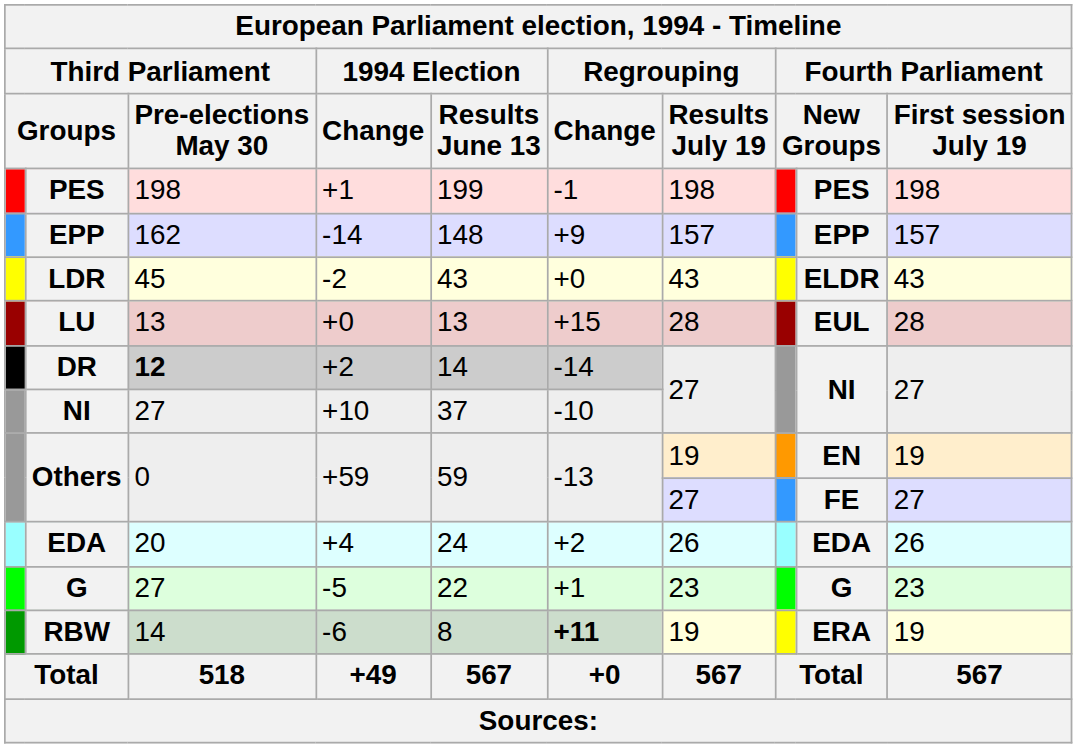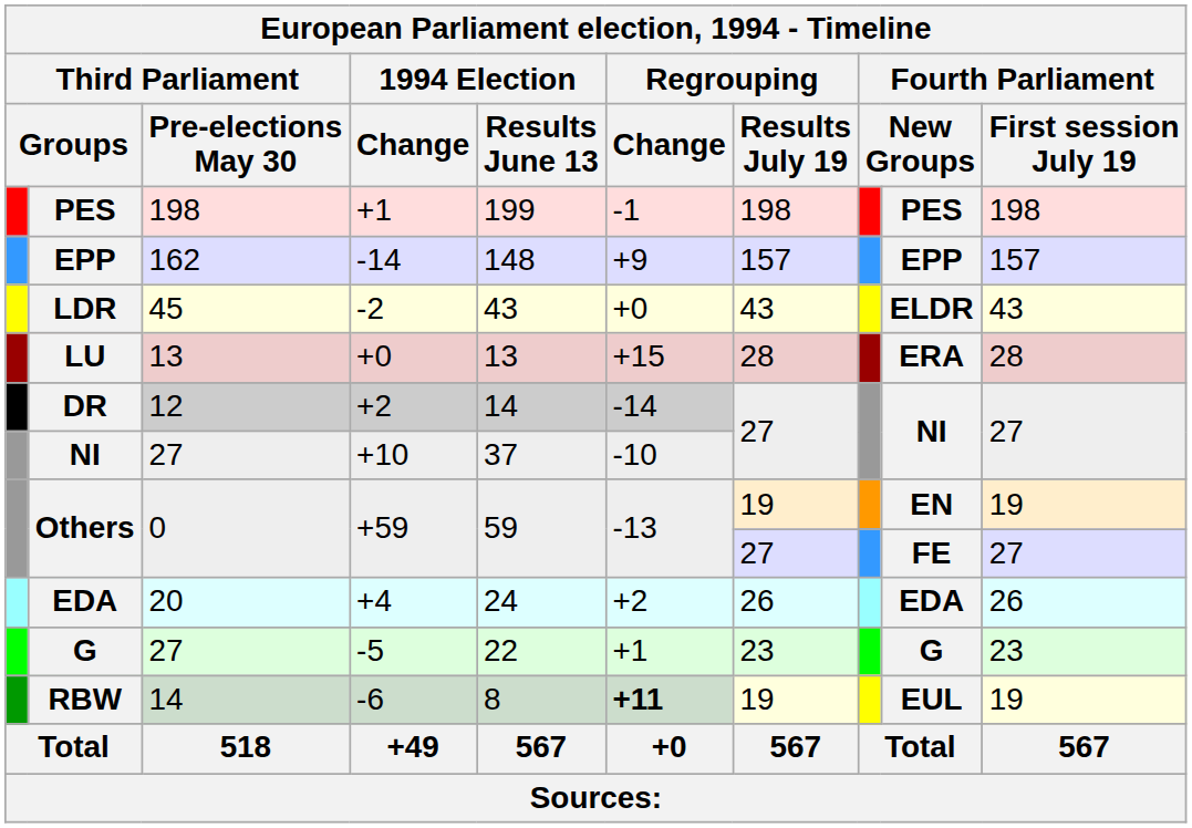 <table class="wikitable">
 <tr>
 <th colspan="10">European Parliament election, 1994 - Timeline</th>
 </tr>
 <tr>
 <th colspan="3">Third Parliament</th>
 <th colspan="2">1994 Election</th>
 <th colspan="2">Regrouping</th>
 <th colspan="3">Fourth Parliament</th>
 </tr>
 <tr>
 <th colspan="2">Groups</th>
 <th>Pre-elections<br>May 30</th>
 <th>Change</th>
 <th>Results<br>June 13</th>
 <th>Change</th>
 <th>Results<br>July 19</th>
 <th colspan="2">New<br>Groups</th>
 <th>First session<br>July 19</th>
 </tr>
 <tr BGCOLOR="#FFDDDD">
 <th style="background-color:#FF0000; width: 3px;"> </th>
 <th>PES</th>
 <td>198</td>
 <td>+1</td>
 <td>199</td>
 <td>-1</td>
 <td>198</td>
 <th style="background-color:#FF0000; width: 3px;"> </th>
 <th>PES</th>
 <td>198</td>
 </tr>
 <tr BGCOLOR="#DDDDFF">
 <th style="background-color:#3399FF; width: 3px;"> </th>
 <th>EPP</th>
 <td>162</td>
 <td>-14</td>
 <td>148</td>
 <td>+9</td>
 <td>157</td>
 <th style="background-color:#3399FF; width: 3px;"> </th>
 <th>EPP</th>
 <td>157</td>
 </tr>
 <tr BGCOLOR="#FFFFDD">
 <th style="background-color:#FFFF00; width: 3px;"> </th>
 <th>LDR</th>
 <td>45</td>
 <td>-2</td>
 <td>43</td>
 <td>+0</td>
 <td>43</td>
 <th style="background-color:#FFFF00; width: 3px;"> </th>
 <th>ELDR</th>
 <td>43</td>
 </tr>
 <tr BGCOLOR="#EECCCC">
 <th style="background-color:#990000; width: 3px;"> </th>
 <th>LU</th>
 <td>13</td>
 <td>+0</td>
 <td>13</td>
 <td>+15</td>
 <td>28</td>
 <th style="background-color:#990000; width: 3px;"> </th>
-<th>EUL</th>
+<th>ERA</th>
 <td>28</td>
 </tr>
 <tr BGCOLOR="#CCCCCC">
 <th style="background-color:#000000; width: 3px;"> </th>
 <th>DR</th>
-<td><strong>12</strong></td>
+<td>12</td>
 <td>+2</td>
 <td>14</td>
 <td>-14</td>
 <td rowspan=2 style="background-color:#EEEEEE;">27</td>
 <th rowspan=2 style="background-color:#999999; width: 3px;"> </th>
 <th rowspan=2>NI</th>
 <td rowspan=2 style="background-color:#EEEEEE;">27</td>
 </tr>
 <tr BGCOLOR="#EEEEEE">
 <th style="background-color:#999999; width: 3px;"> </th>
 <th>NI</th>
 <td>27</td>
 <td>+10</td>
 <td>37</td>
 <td>-10</td>
 </tr>
 <tr BGCOLOR="#EEEEEE">
 <th rowspan=2 style="background-color:#999999; width: 3px;"> </th>
 <th rowspan=2>Others</th>
 <td rowspan=2>0</td>
 <td rowspan=2>+59</td>
 <td rowspan=2>59</td>
 <td rowspan=2>-13</td>
 <td style="background-color:#FFEECC;">19</td>
 <th style="background-color:#FF9900; width: 3px;"> </th>
 <th>EN</th>
 <td style="background-color:#FFEECC;">19</td>
 </tr>
 <tr BGCOLOR="#DDDDFF">
 <td>27</td>
 <th style="background-color:#3399FF; width: 3px;"> </th>
 <th>FE</th>
 <td>27</td>
 </tr>
 <tr BGCOLOR="#DDFFFF">
 <th style="background-color:#99FFFF; width: 3px;"> </th>
 <th>EDA</th>
 <td>20</td>
 <td>+4</td>
 <td>24</td>
 <td>+2</td>
 <td>26</td>
 <th style="background-color:#99FFFF; width: 3px;"> </th>
 <th>EDA</th>
 <td>26</td>
 </tr>
 <tr BGCOLOR="#DDFFDD">
 <th style="background-color:#00FF00; width: 3px;"> </th>
 <th>G</th>
 <td>27</td>
 <td>-5</td>
 <td>22</td>
 <td>+1</td>
 <td>23</td>
 <th style="background-color:#00FF00; width: 3px;"> </th>
 <th>G</th>
 <td>23</td>
 </tr>
 <tr BGCOLOR="#CCDDCC">
 <th style="background-color:#009900; width: 3px;"> </th>
 <th>RBW</th>
 <td>14</td>
 <td>-6</td>
 <td>8</td>
 <td><strong>+11</strong></td>
 <td style="background-color:#FFFFDD;">19</td>
 <th style="background-color:#FFFF00; width: 3px;"> </th>
-<th>ERA</th>
+<th>EUL</th>
 <td style="background-color:#FFFFDD;">19</td>
 </tr>
 <tr>
 <th colspan="2">Total</th>
 <th>518</th>
 <th>+49</th>
 <th>567</th>
 <th>+0</th>
 <th>567</th>
 <th colspan="2">Total</th>
 <th>567</th>
 </tr>
 <tr>
 <th colspan="10">Sources: <small>   </small></th>
 </tr>
 </table>
